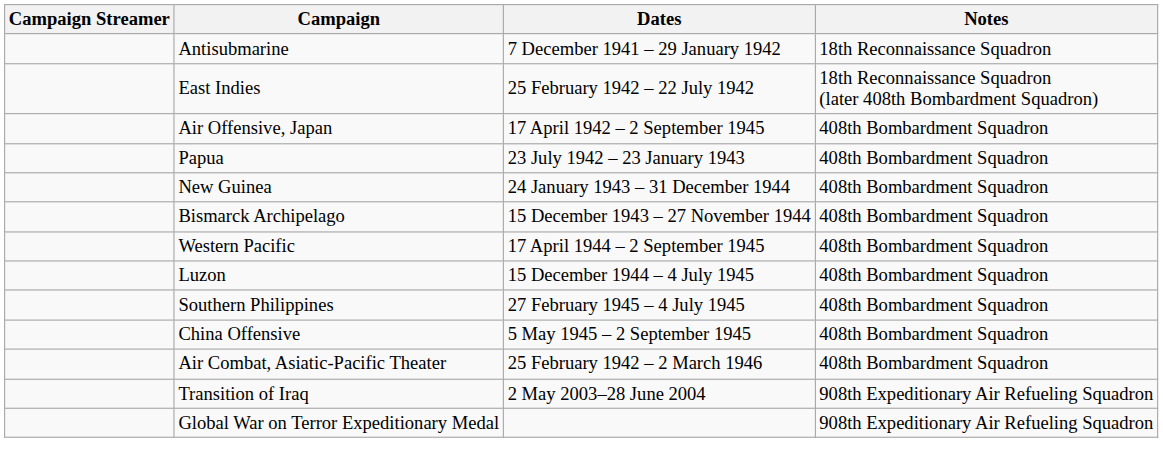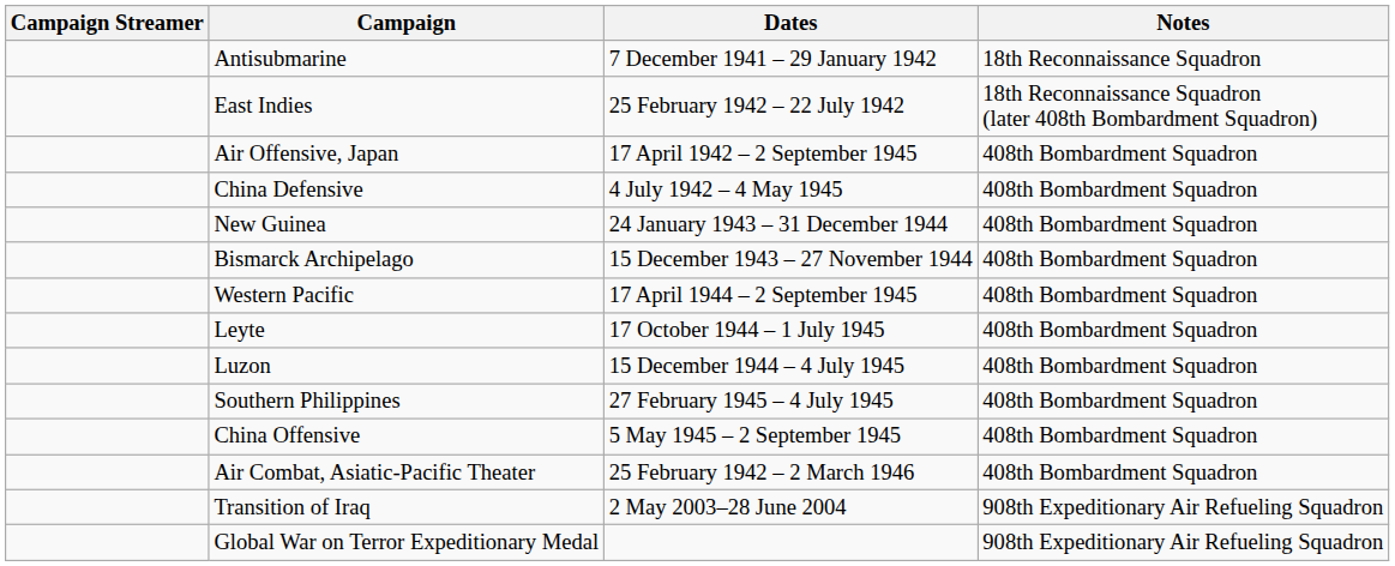 <table class="wikitable">
 <tr style="background:#efefef;">
 <th>Campaign Streamer</th>
 <th>Campaign</th>
 <th>Dates</th>
 <th>Notes</th>
 </tr>
 <tr>
 <td></td>
 <td>Antisubmarine</td>
 <td>7 December 1941 – 29 January 1942</td>
 <td>18th Reconnaissance Squadron</td>
 </tr>
 <tr>
 <td></td>
 <td>East Indies</td>
 <td>25 February 1942 – 22 July 1942</td>
 <td>18th Reconnaissance Squadron<br> (later 408th Bombardment Squadron)</td>
 </tr>
 <tr>
 <td></td>
 <td>Air Offensive, Japan</td>
 <td>17 April 1942 – 2 September 1945</td>
 <td>408th Bombardment Squadron</td>
 </tr>
 <tr>
 <td></td>
-<td>Papua</td>
-<td>23 July 1942 – 23 January 1943</td>
+<td>China Defensive</td>
+<td>4 July 1942 – 4 May 1945</td>
 <td>408th Bombardment Squadron</td>
 </tr>
 <tr>
 <td></td>
 <td>New Guinea</td>
 <td>24 January 1943 – 31 December 1944</td>
 <td>408th Bombardment Squadron</td>
 </tr>
 <tr>
 <td></td>
 <td>Bismarck Archipelago</td>
 <td>15 December 1943 – 27 November 1944</td>
 <td>408th Bombardment Squadron</td>
 </tr>
 <tr>
 <td></td>
 <td>Western Pacific</td>
 <td>17 April 1944 – 2 September 1945</td>
+<td>408th Bombardment Squadron</td>
+</tr>
+<tr>
+<td></td>
+<td>Leyte</td>
+<td>17 October 1944 – 1 July 1945</td>
 <td>408th Bombardment Squadron</td>
 </tr>
 <tr>
 <td></td>
 <td>Luzon</td>
 <td>15 December 1944 – 4 July 1945</td>
 <td>408th Bombardment Squadron</td>
 </tr>
 <tr>
 <td></td>
 <td>Southern Philippines</td>
 <td>27 February 1945 – 4 July 1945</td>
 <td>408th Bombardment Squadron</td>
 </tr>
 <tr>
 <td></td>
 <td>China Offensive</td>
 <td>5 May 1945 – 2 September 1945</td>
 <td>408th Bombardment Squadron</td>
 </tr>
 <tr>
 <td></td>
 <td>Air Combat, Asiatic-Pacific Theater</td>
 <td>25 February 1942 – 2 March 1946</td>
 <td>408th Bombardment Squadron</td>
 </tr>
 <tr>
 <td></td>
 <td>Transition of Iraq</td>
 <td>2 May 2003–28 June 2004</td>
 <td>908th Expeditionary Air Refueling Squadron</td>
 </tr>
 <tr>
 <td></td>
 <td>Global War on Terror Expeditionary Medal</td>
 <td></td>
 <td>908th Expeditionary Air Refueling Squadron</td>
 </tr>
 </table>
